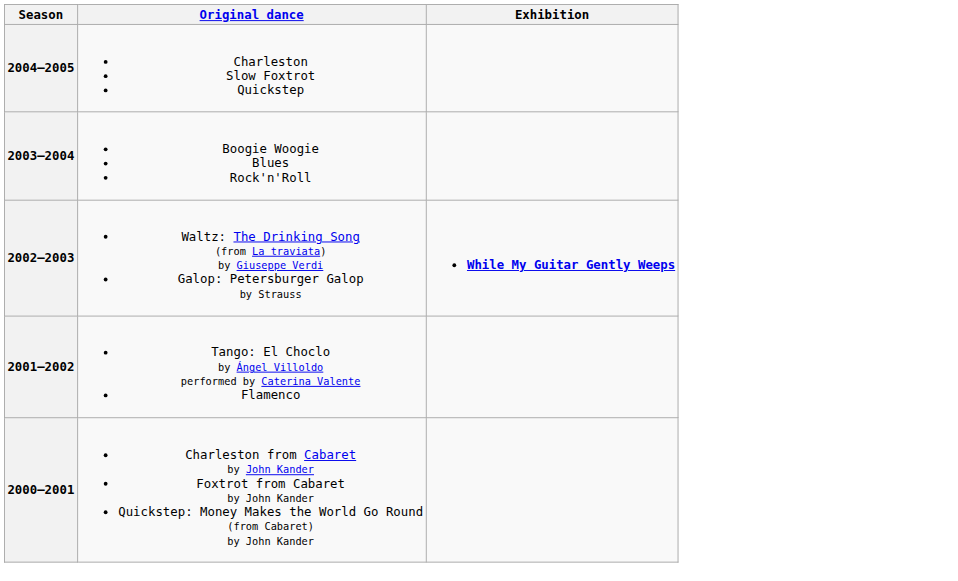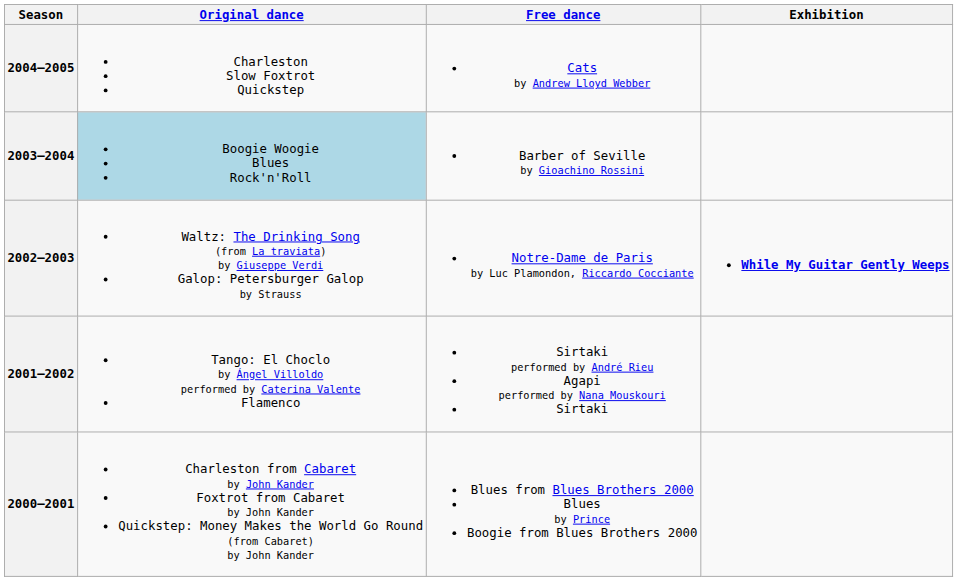 <table class="wikitable" style="text-align:center">
 <tr>
 <th>Season</th>
 <th><a href='#'>Original dance</a></th>
+<th><a href='#'>Free dance</a></th>
 <th>Exhibition</th>
 </tr>
 <tr>
 <th>2004–2005 <br> </th>
 <td><br><ul><li>Charleston</li><li>Slow Foxtrot</li><li>Quickstep</li></ul></td>
+<td><br><ul><li><a href='#'>Cats</a> <br><small> by <a href='#'>Andrew Lloyd Webber</a> </small></li></ul></td>
 <td></td>
 </tr>
 <tr>
 <th>2003–2004 <br> </th>
-<td><br><ul><li>Boogie Woogie</li><li>Blues</li><li>Rock'n'Roll</li></ul></td>
+<td style="background: lightblue;"><br><ul><li>Boogie Woogie</li><li>Blues</li><li>Rock'n'Roll</li></ul></td>
+<td><br><ul><li>Barber of Seville <br><small> by <a href='#'>Gioachino Rossini</a> </small></li></ul></td>
 <td></td>
 </tr>
 <tr>
 <th>2002–2003 <br> </th>
 <td><br><ul><li>Waltz: <a href='#'>The Drinking Song</a> <br><small> (from <a href='#'>La traviata</a>) <br> by <a href='#'>Giuseppe Verdi</a> </small></li><li>Galop: Petersburger Galop <br><small> by Strauss </small></li></ul></td>
+<td><br><ul><li><a href='#'>Notre-Dame de Paris</a> <br><small> by Luc Plamondon, <a href='#'>Riccardo Cocciante</a> </small></li></ul></td>
 <td><strong><br><ul><li><a href='#'>While My Guitar Gently Weeps</a></li></ul></strong></td>
 </tr>
 <tr>
 <th>2001–2002 <br> </th>
 <td><br><ul><li>Tango: El Choclo <br><small> by <a href='#'>Ángel Villoldo</a> <br> performed by <a href='#'>Caterina Valente</a> </small></li><li>Flamenco</li></ul></td>
+<td><br><ul><li>Sirtaki <br><small> performed by <a href='#'>André Rieu</a> </small></li><li>Agapi <br><small> performed by <a href='#'>Nana Mouskouri</a> </small></li><li>Sirtaki</li></ul></td>
 <td></td>
 </tr>
 <tr>
 <th>2000–2001 <br> </th>
 <td><br><ul><li>Charleston from <a href='#'>Cabaret</a> <br><small> by <a href='#'>John Kander</a> </small></li><li>Foxtrot from Cabaret <br><small> by John Kander </small></li><li>Quickstep: Money Makes the World Go Round <br><small> (from Cabaret) <br> by John Kander </small></li></ul></td>
+<td><br><ul><li>Blues from <a href='#'>Blues Brothers 2000</a></li><li>Blues <br><small> by <a href='#'>Prince</a> </small></li><li>Boogie from Blues Brothers 2000</li></ul></td>
 <td></td>
 </tr>
 </table>
